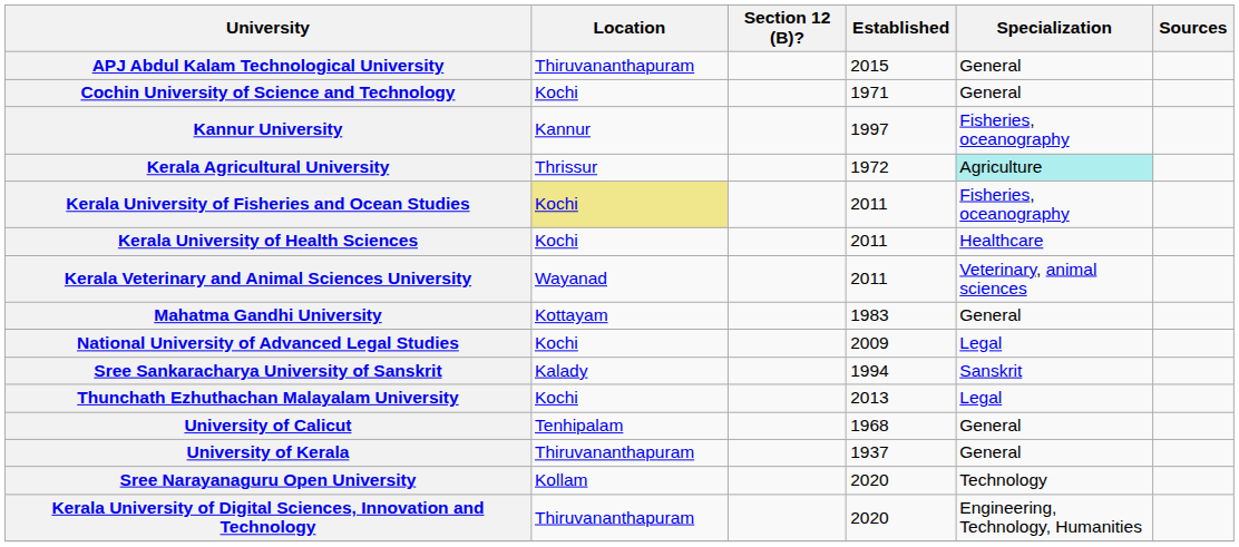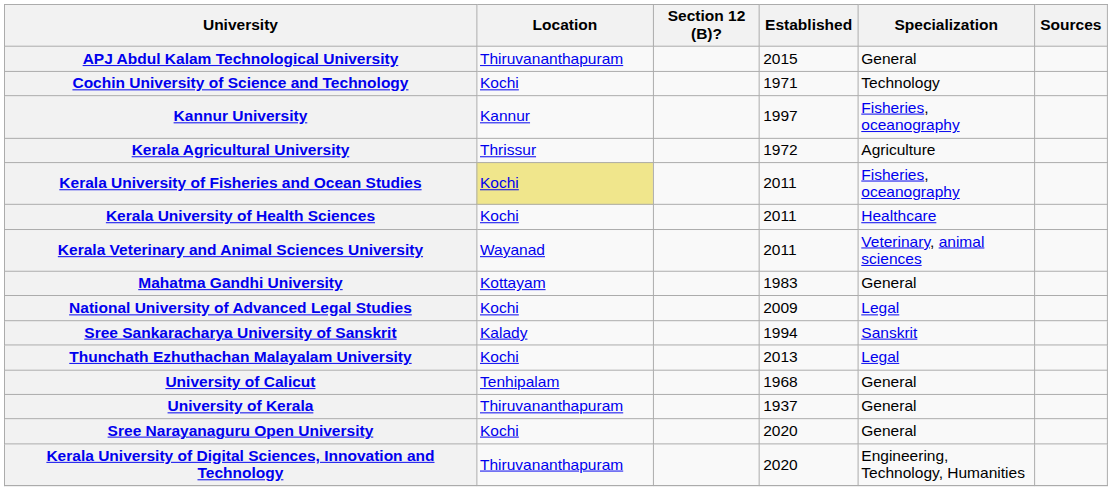 <table class="wikitable sortable collapsible plainrowheaders" border="1" style="text-align:left; width:90%">
 <tr>
 <th scope="col" style="width: 40%;">University</th>
 <th scope="col" style="width: 15%;">Location</th>
 <th scope="col" style="width: 9%;">Section 12 (B)?</th>
 <th scope="col" style="width: 5%;">Established</th>
 <th scope="col" style="width: 15%;">Specialization</th>
 <th scope="col" style="width: 5%;" class="unsortable">Sources</th>
 </tr>
 <tr>
 <th scope="row"><a href='#'>APJ Abdul Kalam Technological University</a></th>
 <td><a href='#'>Thiruvananthapuram</a></td>
 <td></td>
 <td>2015</td>
 <td>General</td>
 <td></td>
 </tr>
 <tr>
 <th scope="row"><a href='#'>Cochin University of Science and Technology</a></th>
 <td><a href='#'>Kochi</a></td>
 <td></td>
 <td>1971</td>
-<td>General</td>
+<td>Technology</td>
 <td></td>
 </tr>
 <tr>
 <th scope="row"><a href='#'>Kannur University</a></th>
 <td><a href='#'>Kannur</a></td>
 <td></td>
 <td>1997</td>
 <td><a href='#'>Fisheries</a>, <a href='#'>oceanography</a></td>
 <td></td>
 </tr>
 <tr>
 <th scope="row"><a href='#'>Kerala Agricultural University</a></th>
 <td><a href='#'>Thrissur</a></td>
 <td></td>
 <td>1972</td>
-<td style="background: paleturquoise;">Agriculture</td>
+<td>Agriculture</td>
 <td></td>
 </tr>
 <tr>
 <th scope="row"><a href='#'>Kerala University of Fisheries and Ocean Studies</a></th>
 <td style="background: khaki;"><a href='#'>Kochi</a></td>
 <td></td>
 <td>2011</td>
 <td><a href='#'>Fisheries</a>, <a href='#'>oceanography</a></td>
 <td></td>
 </tr>
 <tr>
 <th scope="row"><a href='#'>Kerala University of Health Sciences</a></th>
 <td><a href='#'>Kochi</a></td>
 <td></td>
 <td>2011</td>
 <td><a href='#'>Healthcare</a></td>
 <td></td>
 </tr>
 <tr>
 <th scope="row"><a href='#'>Kerala Veterinary and Animal Sciences University</a></th>
 <td><a href='#'>Wayanad</a></td>
 <td></td>
 <td>2011</td>
 <td><a href='#'>Veterinary</a>, <a href='#'>animal sciences</a></td>
 <td></td>
 </tr>
 <tr>
 <th scope="row"><a href='#'>Mahatma Gandhi University</a></th>
 <td><a href='#'>Kottayam</a></td>
 <td></td>
 <td>1983</td>
 <td>General</td>
 <td></td>
 </tr>
 <tr>
 <th scope="row"><a href='#'>National University of Advanced Legal Studies</a></th>
 <td><a href='#'>Kochi</a></td>
 <td></td>
 <td>2009</td>
 <td><a href='#'>Legal</a></td>
 <td></td>
 </tr>
 <tr>
 <th scope="row"><a href='#'>Sree Sankaracharya University of Sanskrit</a></th>
 <td><a href='#'>Kalady</a></td>
 <td></td>
 <td>1994</td>
 <td><a href='#'>Sanskrit</a></td>
 <td></td>
 </tr>
 <tr>
 <th scope="row"><a href='#'>Thunchath Ezhuthachan Malayalam University</a></th>
 <td><a href='#'>Kochi</a></td>
 <td></td>
 <td>2013</td>
 <td><a href='#'>Legal</a></td>
 <td></td>
 </tr>
 <tr>
 <th scope="row"><a href='#'>University of Calicut</a></th>
 <td><a href='#'>Tenhipalam</a></td>
 <td></td>
 <td>1968</td>
 <td>General</td>
 <td></td>
 </tr>
 <tr>
 <th scope="row"><a href='#'>University of Kerala</a></th>
 <td><a href='#'>Thiruvananthapuram</a></td>
 <td></td>
 <td>1937</td>
 <td>General</td>
 <td></td>
 </tr>
 <tr>
 <th scope="row"><a href='#'>Sree Narayanaguru Open University</a></th>
-<td><a href='#'>Kollam</a></td>
+<td><a href='#'>Kochi</a></td>
 <td></td>
 <td>2020</td>
-<td>Technology</td>
+<td>General</td>
 <td></td>
 </tr>
 <tr>
 <th scope="row"><a href='#'>Kerala University of Digital Sciences, Innovation and Technology</a></th>
 <td><a href='#'>Thiruvananthapuram</a></td>
 <td></td>
 <td>2020</td>
 <td>Engineering, Technology, Humanities</td>
 <td></td>
 </tr>
 <tr>
 </tr>
 </table>
